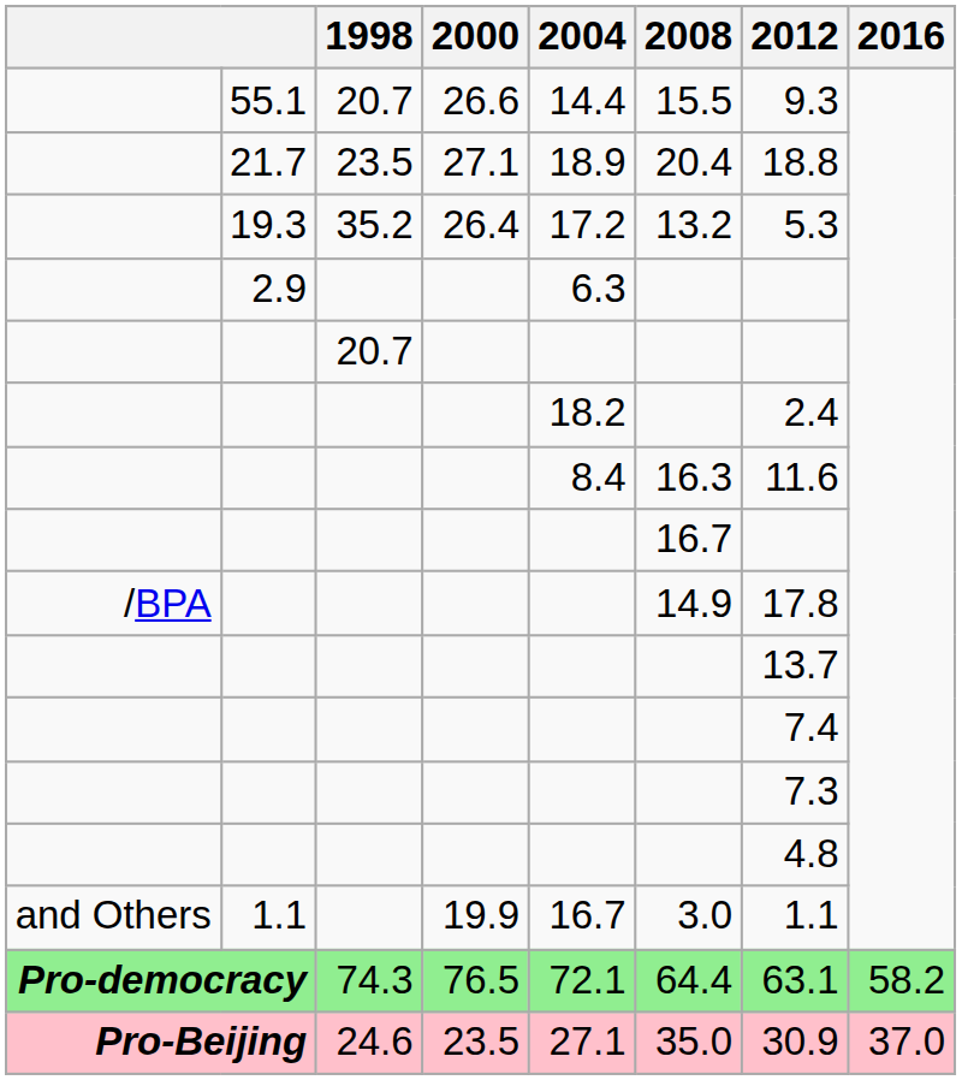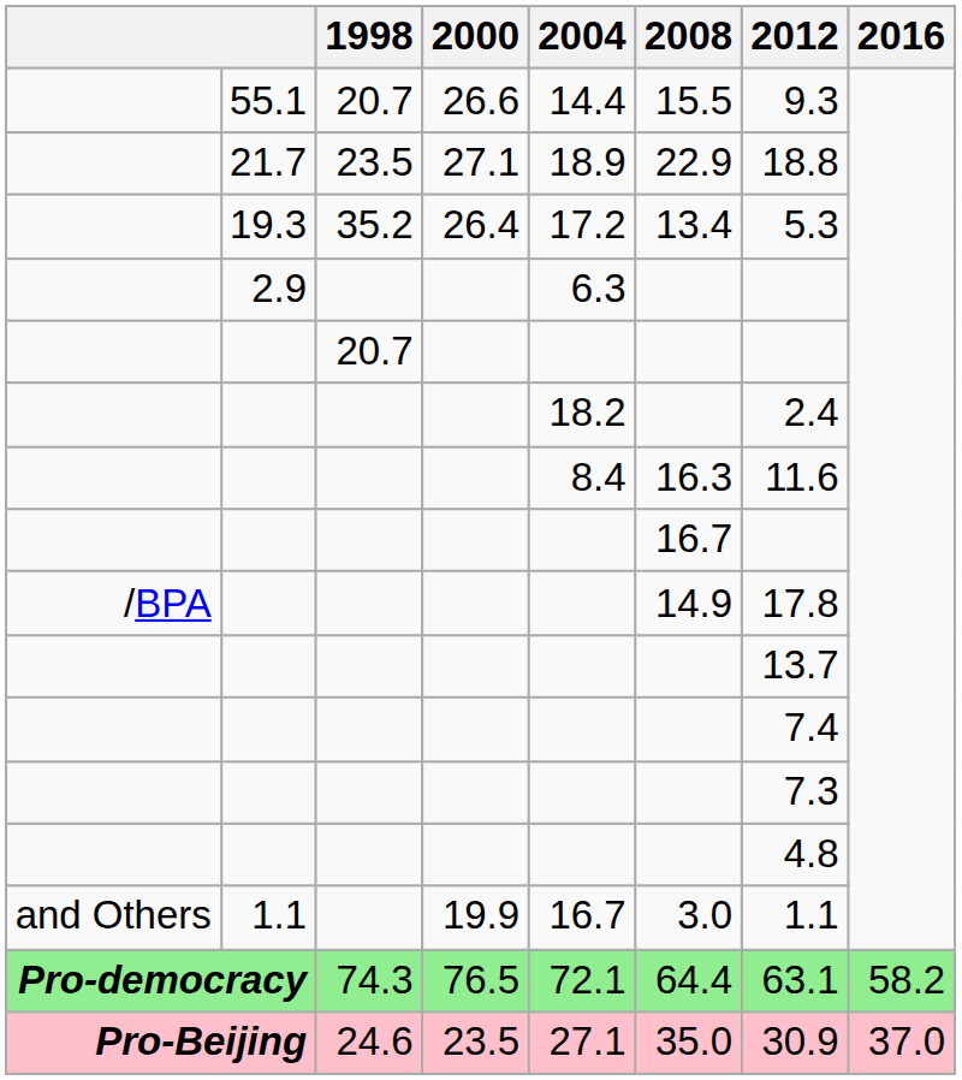 <table class="wikitable" style="text-align: right;">
 <tr bgcolor="#CCCCCC">
 <th colspan=2></th>
 <th>1998</th>
 <th>2000</th>
 <th>2004</th>
 <th>2008</th>
 <th>2012</th>
 <th>2016</th>
 </tr>
 <tr>
 <td></td>
 <td>55.1</td>
 <td>20.7</td>
 <td>26.6</td>
 <td>14.4</td>
 <td>15.5</td>
 <td>9.3</td>
 </tr>
 <tr>
 <td></td>
 <td>21.7</td>
 <td>23.5</td>
 <td>27.1</td>
 <td>18.9</td>
-<td>20.4</td>
+<td>22.9</td>
 <td>18.8</td>
 </tr>
 <tr>
 <td></td>
 <td>19.3</td>
 <td>35.2</td>
 <td>26.4</td>
 <td>17.2</td>
-<td>13.2</td>
+<td>13.4</td>
 <td>5.3</td>
 </tr>
 <tr>
 <td></td>
 <td>2.9</td>
 <td></td>
 <td></td>
 <td>6.3</td>
 <td></td>
 <td></td>
 </tr>
 <tr>
 <td></td>
 <td></td>
 <td>20.7</td>
 <td></td>
 <td></td>
 <td></td>
 <td></td>
 </tr>
 <tr>
 <td></td>
 <td></td>
 <td></td>
 <td></td>
 <td>18.2</td>
 <td></td>
 <td>2.4</td>
 </tr>
 <tr>
 <td></td>
 <td></td>
 <td></td>
 <td></td>
 <td>8.4</td>
 <td>16.3</td>
 <td>11.6</td>
 </tr>
 <tr>
 <td></td>
 <td></td>
 <td></td>
 <td></td>
 <td></td>
 <td>16.7</td>
 <td></td>
 </tr>
 <tr>
 <td>/<a href='#'>BPA</a></td>
 <td></td>
 <td></td>
 <td></td>
 <td></td>
 <td>14.9</td>
 <td>17.8</td>
 </tr>
 <tr>
 <td></td>
 <td></td>
 <td></td>
 <td></td>
 <td></td>
 <td></td>
 <td>13.7</td>
 </tr>
 <tr>
 <td></td>
 <td></td>
 <td></td>
 <td></td>
 <td></td>
 <td></td>
 <td>7.4</td>
 </tr>
 <tr>
 <td></td>
 <td></td>
 <td></td>
 <td></td>
 <td></td>
 <td></td>
 <td>7.3</td>
 </tr>
 <tr>
 <td></td>
 <td></td>
 <td></td>
 <td></td>
 <td></td>
 <td></td>
 <td>4.8</td>
 </tr>
 <tr>
 <td> and Others</td>
 <td>1.1</td>
 <td></td>
 <td>19.9</td>
 <td>16.7</td>
 <td>3.0</td>
 <td>1.1</td>
 </tr>
 <tr bgcolor=lightgreen>
 <td colspan=2><strong><em>Pro-democracy</em></strong></td>
 <td>74.3</td>
 <td>76.5</td>
 <td>72.1</td>
 <td>64.4</td>
 <td>63.1</td>
 <td>58.2</td>
 </tr>
 <tr bgcolor=pink>
 <td colspan=2><strong><em>Pro-Beijing</em></strong></td>
 <td>24.6</td>
 <td>23.5</td>
 <td>27.1</td>
 <td>35.0</td>
 <td>30.9</td>
 <td>37.0</td>
 </tr>
 </table>
